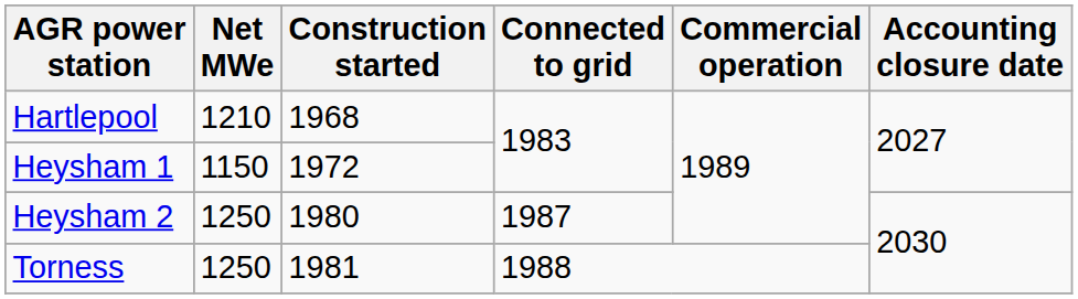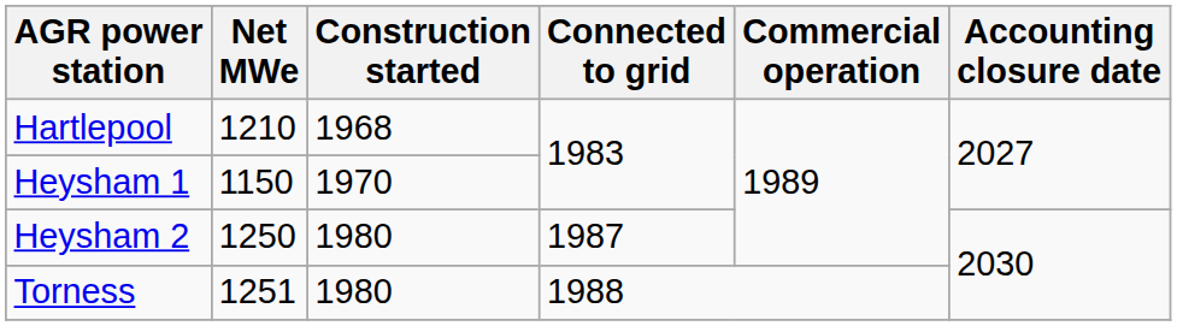 <table class="wikitable sortable">
 <tr>
 <th>AGR power<br>station</th>
 <th>Net<br>MWe</th>
 <th>Construction<br>started</th>
 <th>Connected<br>to grid</th>
 <th>Commercial<br>operation</th>
 <th>Accounting<br>closure date</th>
 </tr>
 <tr>
 <td><a href='#'>Hartlepool</a></td>
 <td>1210</td>
 <td>1968</td>
 <td rowspan="2">1983</td>
 <td rowspan="3">1989</td>
 <td rowspan="2">2027</td>
 </tr>
 <tr>
 <td><a href='#'>Heysham 1</a></td>
 <td>1150</td>
-<td>1972</td>
+<td>1970</td>
 </tr>
 <tr>
 <td><a href='#'>Heysham 2</a></td>
 <td>1250</td>
 <td>1980</td>
 <td>1987</td>
 <td rowspan="2">2030</td>
 </tr>
 <tr>
 <td><a href='#'>Torness</a></td>
-<td>1250</td>
-<td>1981</td>
+<td>1251</td>
+<td>1980</td>
 <td colspan="2">1988</td>
 </tr>
 </table>
